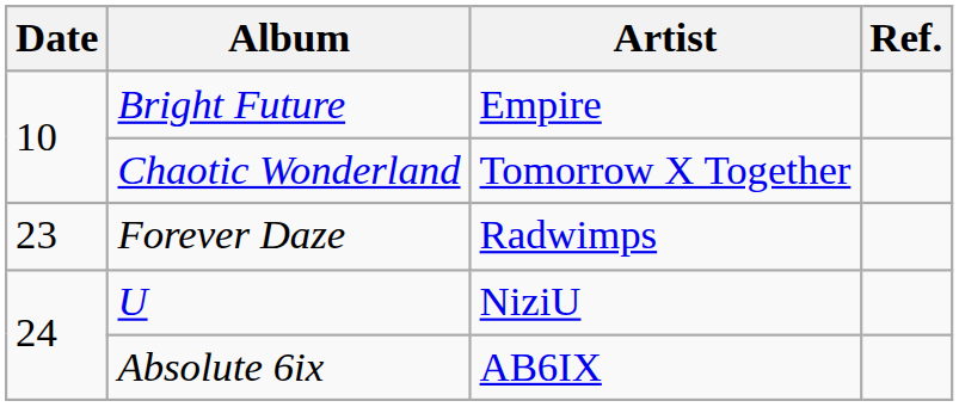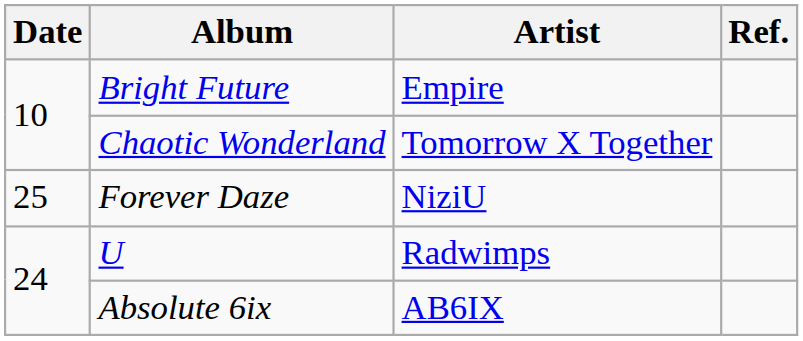 <table class="wikitable">
 <tr>
 <th>Date</th>
 <th>Album</th>
 <th>Artist</th>
 <th>Ref.</th>
 </tr>
 <tr>
 <td rowspan="2">10</td>
 <td><em><a href='#'>Bright Future</a></em></td>
 <td><a href='#'>Empire</a></td>
 <td></td>
 </tr>
 <tr>
 <td><em><a href='#'>Chaotic Wonderland</a></em></td>
 <td><a href='#'>Tomorrow X Together</a></td>
 <td></td>
 </tr>
 <tr>
-<td>23</td>
+<td>25</td>
 <td><em>Forever Daze</em></td>
-<td><a href='#'>Radwimps</a></td>
+<td><a href='#'>NiziU</a></td>
 <td></td>
 </tr>
 <tr>
 <td rowspan="2">24</td>
 <td><em><a href='#'>U</a></em></td>
-<td><a href='#'>NiziU</a></td>
+<td><a href='#'>Radwimps</a></td>
 <td></td>
 </tr>
 <tr>
 <td><em>Absolute 6ix</em></td>
 <td><a href='#'>AB6IX</a></td>
 <td></td>
 </tr>
 </table>
